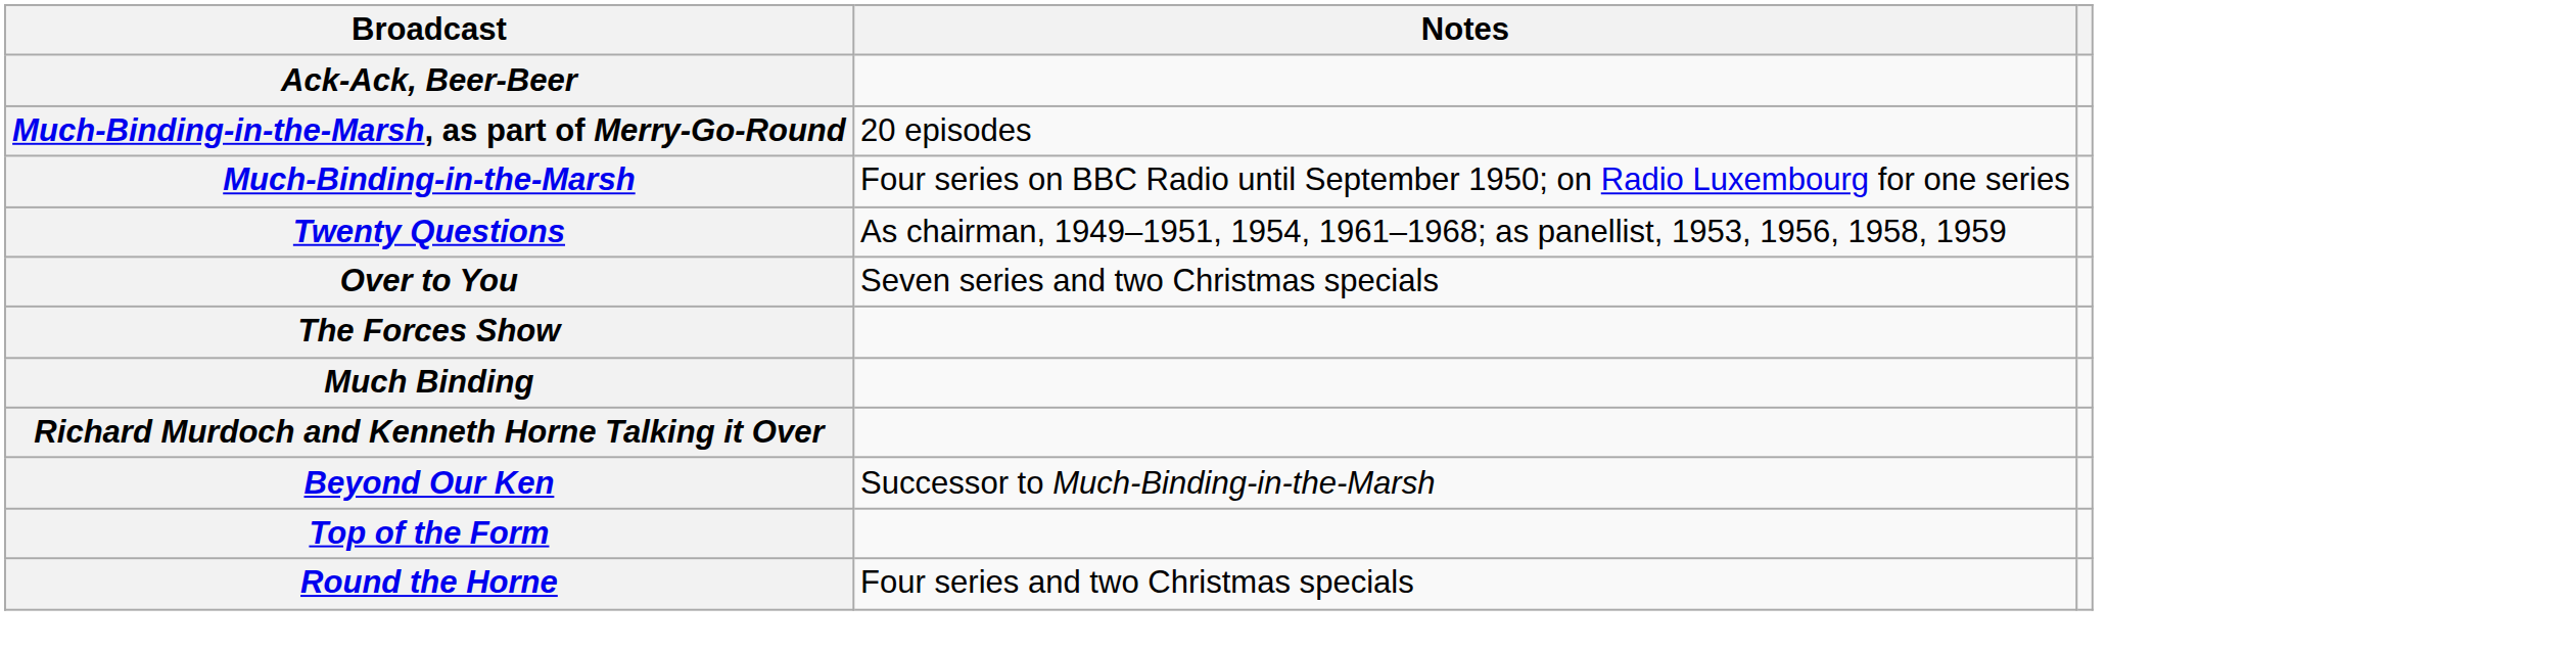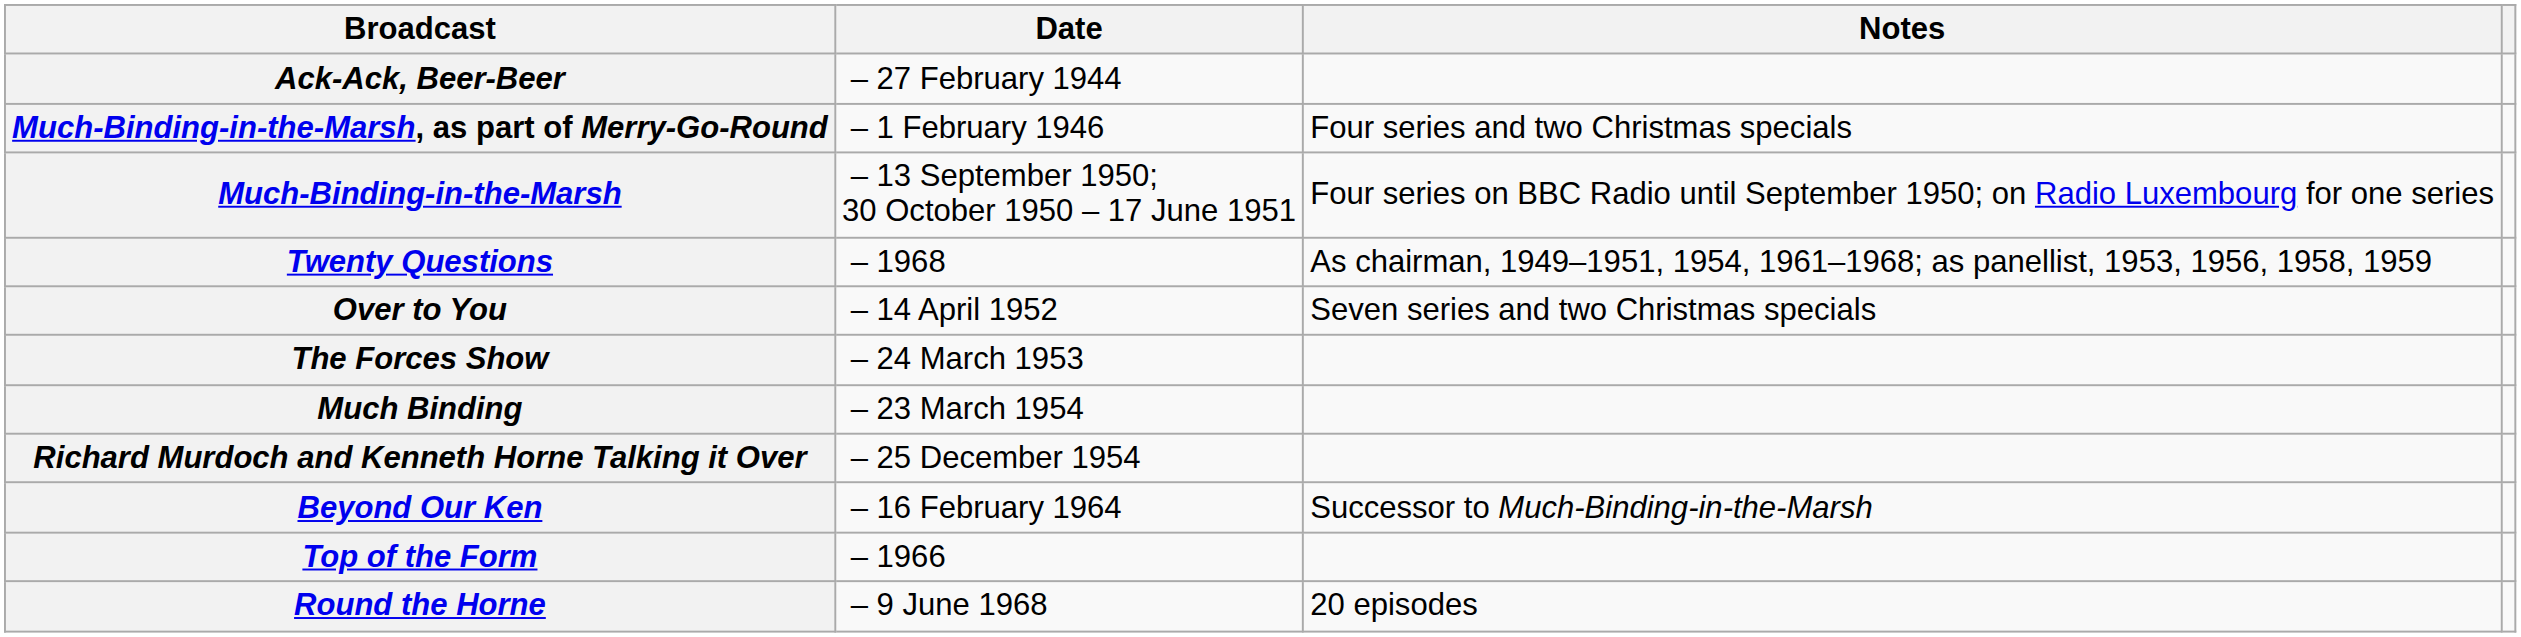 <table class="wikitable plainrowheaders sortable" style="margin-right: 0;">
 <tr>
 <th scope="col">Broadcast</th>
+<th scope="col">Date</th>
 <th scope="col" class="unsortable">Notes</th>
 <th scope="col" class="unsortable"></th>
 </tr>
 <tr>
 <th scope="row"><em>Ack-Ack, Beer-Beer</em></th>
+<td> – 27 February 1944</td>
 <td></td>
 <td style="text-align: center;"></td>
 </tr>
 <tr>
 <th scope="row"><em><a href='#'>Much-Binding-in-the-Marsh</a></em>, as part of <em>Merry-Go-Round</em></th>
-<td>20 episodes</td>
+<td> – 1 February 1946</td>
+<td>Four series and two Christmas specials</td>
 <td style="text-align: center;"></td>
 </tr>
 <tr>
 <th scope="row"><em><a href='#'>Much-Binding-in-the-Marsh</a></em></th>
+<td> – 13 September 1950;<br>30 October 1950 – 17 June 1951</td>
 <td>Four series on BBC Radio until September 1950; on <a href='#'>Radio Luxembourg</a> for one series</td>
 <td style="text-align: center;"></td>
 </tr>
 <tr>
 <th scope="row"><em><a href='#'>Twenty Questions</a></em></th>
+<td> – 1968</td>
 <td>As chairman, 1949–1951, 1954, 1961–1968; as panellist, 1953, 1956, 1958, 1959</td>
 <td style="text-align: center;"></td>
 </tr>
 <tr>
 <th scope="row"><em>Over to You</em></th>
+<td> – 14 April 1952</td>
 <td>Seven series and two Christmas specials</td>
 <td style="text-align: center;"></td>
 </tr>
 <tr>
 <th scope="row"><em>The Forces Show</em></th>
+<td> – 24 March 1953</td>
 <td></td>
 <td style="text-align: center;"></td>
 </tr>
 <tr>
 <th scope="row"><em>Much Binding</em></th>
+<td> – 23 March 1954</td>
 <td></td>
 <td style="text-align: center;"></td>
 </tr>
 <tr>
 <th scope="row"><em>Richard Murdoch and Kenneth Horne Talking it Over</em></th>
+<td> – 25 December 1954</td>
 <td></td>
 <td style="text-align: center;"></td>
 </tr>
 <tr>
 <th scope="row"><em><a href='#'>Beyond Our Ken</a></em></th>
+<td> – 16 February 1964</td>
 <td>Successor to <em>Much-Binding-in-the-Marsh</em></td>
 <td style="text-align: center;"></td>
 </tr>
 <tr>
 <th scope="row"><em><a href='#'>Top of the Form</a></em></th>
+<td> – 1966</td>
 <td></td>
 <td style="text-align: center;"></td>
 </tr>
 <tr>
 <th scope="row"><em><a href='#'>Round the Horne</a></em></th>
-<td>Four series and two Christmas specials</td>
+<td> – 9 June 1968</td>
+<td>20 episodes</td>
 <td style="text-align: center;"></td>
 </tr>
 </table>
